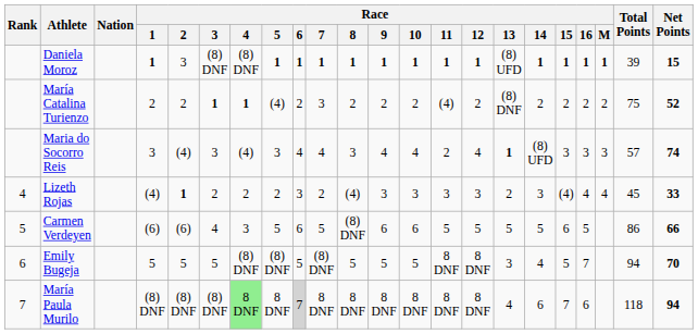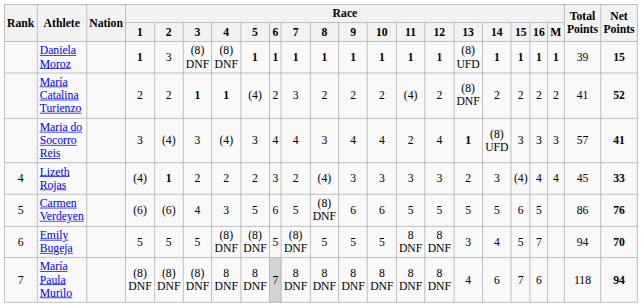 <table class="wikitable" style="text-align:center">
 <tr>
 <th rowspan="2">Rank</th>
 <th rowspan="2">Athlete</th>
 <th rowspan="2">Nation</th>
 <th colspan="17">Race</th>
 <th rowspan="2">Total Points</th>
 <th rowspan="2">Net Points</th>
 </tr>
 <tr>
 <th width=20>1</th>
 <th width=20>2</th>
 <th width=20>3</th>
 <th width=20>4</th>
 <th width=20>5</th>
 <th width=20>6</th>
 <th width=20>7</th>
 <th width=20>8</th>
 <th width=20>9</th>
 <th width=20>10</th>
 <th width=20>11</th>
 <th width=20>12</th>
 <th width=20>13</th>
 <th width=20>14</th>
 <th width=20>15</th>
 <th width=20>16</th>
 <th width=20>M</th>
 </tr>
 <tr>
 <td></td>
 <td align=left><a href='#'>Daniela Moroz</a></td>
 <td align=left></td>
 <td><strong>1</strong></td>
 <td>3</td>
 <td>(8)<br>DNF</td>
 <td>(8)<br>DNF</td>
 <td><strong>1</strong></td>
 <td><strong>1</strong></td>
 <td><strong>1</strong></td>
 <td><strong>1</strong></td>
 <td><strong>1</strong></td>
 <td><strong>1</strong></td>
 <td><strong>1</strong></td>
 <td><strong>1</strong></td>
 <td>(8)<br>UFD</td>
 <td><strong>1</strong></td>
 <td><strong>1</strong></td>
 <td><strong>1</strong></td>
 <td><strong>1</strong></td>
 <td>39</td>
 <td><strong>15</strong></td>
 </tr>
 <tr>
 <td></td>
 <td align=left><a href='#'>María Catalina Turienzo</a></td>
 <td align=left></td>
 <td>2</td>
 <td>2</td>
 <td><strong>1</strong></td>
 <td><strong>1</strong></td>
 <td>(4)</td>
 <td>2</td>
 <td>3</td>
 <td>2</td>
 <td>2</td>
 <td>2</td>
 <td>(4)</td>
 <td>2</td>
 <td>(8)<br>DNF</td>
 <td>2</td>
 <td>2</td>
 <td>2</td>
 <td>2</td>
-<td>75</td>
+<td>41</td>
 <td><strong>52</strong></td>
 </tr>
 <tr>
 <td></td>
 <td align=left><a href='#'>Maria do Socorro Reis</a></td>
 <td align=left></td>
 <td>3</td>
 <td>(4)</td>
 <td>3</td>
 <td>(4)</td>
 <td>3</td>
 <td>4</td>
 <td>4</td>
 <td>3</td>
 <td>4</td>
 <td>4</td>
 <td>2</td>
 <td>4</td>
 <td><strong>1</strong></td>
 <td>(8)<br>UFD</td>
 <td>3</td>
 <td>3</td>
 <td>3</td>
 <td>57</td>
-<td><strong>74</strong></td>
+<td><strong>41</strong></td>
 </tr>
 <tr>
 <td>4</td>
 <td align=left><a href='#'>Lizeth Rojas</a></td>
 <td align=left></td>
 <td>(4)</td>
 <td><strong>1</strong></td>
 <td>2</td>
 <td>2</td>
 <td>2</td>
 <td>3</td>
 <td>2</td>
 <td>(4)</td>
 <td>3</td>
 <td>3</td>
 <td>3</td>
 <td>3</td>
 <td>2</td>
 <td>3</td>
 <td>(4)</td>
 <td>4</td>
 <td>4</td>
 <td>45</td>
 <td><strong>33</strong></td>
 </tr>
 <tr>
 <td>5</td>
 <td align=left><a href='#'>Carmen Verdeyen</a></td>
 <td align=left></td>
 <td>(6)</td>
 <td>(6)</td>
 <td>4</td>
 <td>3</td>
 <td>5</td>
 <td>6</td>
 <td>5</td>
 <td>(8)<br>DNF</td>
 <td>6</td>
 <td>6</td>
 <td>5</td>
 <td>5</td>
 <td>5</td>
 <td>5</td>
 <td>6</td>
 <td>5</td>
 <td></td>
 <td>86</td>
-<td><strong>66</strong></td>
+<td><strong>76</strong></td>
 </tr>
 <tr>
 <td>6</td>
 <td align=left><a href='#'>Emily Bugeja</a></td>
 <td align=left></td>
 <td>5</td>
 <td>5</td>
 <td>5</td>
 <td>(8)<br>DNF</td>
 <td>(8)<br>DNF</td>
 <td>5</td>
 <td>(8)<br>DNF</td>
 <td>5</td>
 <td>5</td>
 <td>5</td>
 <td>8<br>DNF</td>
 <td>8<br>DNF</td>
 <td>3</td>
 <td>4</td>
 <td>5</td>
 <td>7</td>
 <td></td>
 <td>94</td>
 <td><strong>70</strong></td>
 </tr>
 <tr>
 <td>7</td>
 <td align=left><a href='#'>María Paula Murilo</a></td>
 <td align=left></td>
 <td>(8)<br>DNF</td>
 <td>(8)<br>DNF</td>
 <td>(8)<br>DNF</td>
-<td style="background: lightgreen;">8<br>DNF</td>
+<td>8<br>DNF</td>
 <td>8<br>DNF</td>
 <td style="background: lightgrey;">7</td>
 <td>8<br>DNF</td>
 <td>8<br>DNF</td>
 <td>8<br>DNF</td>
 <td>8<br>DNF</td>
 <td>8<br>DNF</td>
 <td>8<br>DNF</td>
 <td>4</td>
 <td>6</td>
 <td>7</td>
 <td>6</td>
 <td></td>
 <td>118</td>
 <td><strong>94</strong></td>
 </tr>
 </table>
